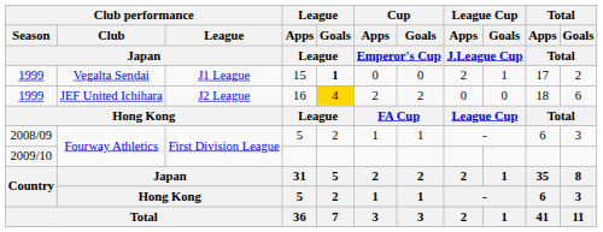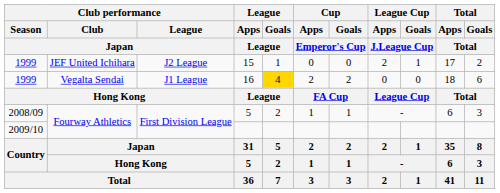 <table class="wikitable" style="text-align:center;">
 <tr>
 <th colspan=3>Club performance</th>
 <th colspan=2>League</th>
 <th colspan=2>Cup</th>
 <th colspan=2>League Cup</th>
 <th colspan=2>Total</th>
 </tr>
 <tr>
 <th>Season</th>
 <th>Club</th>
 <th>League</th>
 <th>Apps</th>
 <th>Goals</th>
 <th>Apps</th>
 <th>Goals</th>
 <th>Apps</th>
 <th>Goals</th>
 <th>Apps</th>
 <th>Goals</th>
 </tr>
 <tr>
 <th colspan=3>Japan</th>
 <th colspan=2>League</th>
 <th colspan=2><a href='#'>Emperor's Cup</a></th>
 <th colspan=2><a href='#'>J.League Cup</a></th>
 <th colspan=2>Total</th>
 </tr>
 <tr>
 <td><a href='#'>1999</a></td>
-<td><a href='#'>Vegalta Sendai</a></td>
-<td><a href='#'>J1 League</a></td>
+<td><a href='#'>JEF United Ichihara</a></td>
+<td><a href='#'>J2 League</a></td>
 <td>15</td>
-<td><strong>1</strong></td>
+<td>1</td>
 <td>0</td>
 <td>0</td>
 <td>2</td>
 <td>1</td>
 <td>17</td>
 <td>2</td>
 </tr>
 <tr>
 <td><a href='#'>1999</a></td>
-<td><a href='#'>JEF United Ichihara</a></td>
-<td><a href='#'>J2 League</a></td>
+<td><a href='#'>Vegalta Sendai</a></td>
+<td><a href='#'>J1 League</a></td>
 <td>16</td>
 <td style="background: gold;">4</td>
 <td>2</td>
 <td>2</td>
 <td>0</td>
 <td>0</td>
 <td>18</td>
 <td>6</td>
 </tr>
 <tr>
 <th colspan=3>Hong Kong</th>
 <th colspan=2>League</th>
 <th colspan=2><a href='#'>FA Cup</a></th>
 <th colspan=2><a href='#'>League Cup</a></th>
 <th colspan=2>Total</th>
 </tr>
 <tr>
 <td>2008/09</td>
 <td rowspan="2"><a href='#'>Fourway Athletics</a></td>
 <td rowspan="2"><a href='#'>First Division League</a></td>
 <td>5</td>
 <td>2</td>
 <td>1</td>
 <td>1</td>
 <td colspan="2">-</td>
 <td>6</td>
 <td>3</td>
 </tr>
 <tr>
 <td>2009/10</td>
 <td></td>
 <td></td>
 <td></td>
 <td></td>
 <td></td>
 <td></td>
 <td></td>
 <td></td>
 </tr>
 <tr>
 <th rowspan=2>Country</th>
 <th colspan=2>Japan</th>
 <th>31</th>
 <th>5</th>
 <th>2</th>
 <th>2</th>
 <th>2</th>
 <th>1</th>
 <th>35</th>
 <th>8</th>
 </tr>
 <tr>
 <th colspan=2>Hong Kong</th>
 <th>5</th>
 <th>2</th>
 <th>1</th>
 <th>1</th>
 <th colspan="2">-</th>
 <th>6</th>
 <th>3</th>
 </tr>
 <tr>
 <th colspan=3>Total</th>
 <th>36</th>
 <th>7</th>
 <th>3</th>
 <th>3</th>
 <th>2</th>
 <th>1</th>
 <th>41</th>
 <th>11</th>
 </tr>
 </table>
